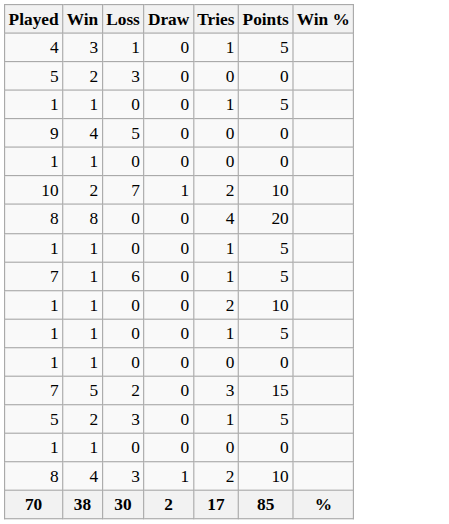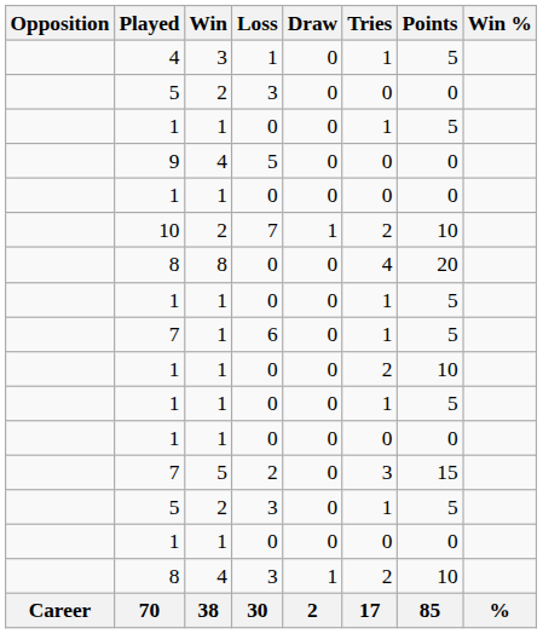 <table class="wikitable sortable" style="font-size: 95%; text-align: right;">
 <tr>
+<th>Opposition</th>
 <th>Played</th>
 <th>Win</th>
 <th>Loss</th>
 <th>Draw</th>
 <th>Tries</th>
 <th>Points</th>
 <th>Win %</th>
 </tr>
 <tr>
+<td align="left"></td>
 <td>4</td>
 <td>3</td>
 <td>1</td>
 <td>0</td>
 <td>1</td>
 <td>5</td>
 <td></td>
 </tr>
 <tr>
+<td align="left"></td>
 <td>5</td>
 <td>2</td>
 <td>3</td>
 <td>0</td>
 <td>0</td>
 <td>0</td>
 <td></td>
 </tr>
 <tr>
+<td align="left"></td>
 <td>1</td>
 <td>1</td>
 <td>0</td>
 <td>0</td>
 <td>1</td>
 <td>5</td>
 <td></td>
 </tr>
 <tr>
+<td align="left"></td>
 <td>9</td>
 <td>4</td>
 <td>5</td>
 <td>0</td>
 <td>0</td>
 <td>0</td>
 <td></td>
 </tr>
 <tr>
+<td align="left"></td>
 <td>1</td>
 <td>1</td>
 <td>0</td>
 <td>0</td>
 <td>0</td>
 <td>0</td>
 <td></td>
 </tr>
 <tr>
+<td align="left"></td>
 <td>10</td>
 <td>2</td>
 <td>7</td>
 <td>1</td>
 <td>2</td>
 <td>10</td>
 <td></td>
 </tr>
 <tr>
+<td align="left"></td>
 <td>8</td>
 <td>8</td>
 <td>0</td>
 <td>0</td>
 <td>4</td>
 <td>20</td>
 <td></td>
 </tr>
 <tr>
+<td align="left"></td>
 <td>1</td>
 <td>1</td>
 <td>0</td>
 <td>0</td>
 <td>1</td>
 <td>5</td>
 <td></td>
 </tr>
 <tr>
+<td align="left"></td>
 <td>7</td>
 <td>1</td>
 <td>6</td>
 <td>0</td>
 <td>1</td>
 <td>5</td>
 <td></td>
 </tr>
 <tr>
+<td align="left"></td>
 <td>1</td>
 <td>1</td>
 <td>0</td>
 <td>0</td>
 <td>2</td>
 <td>10</td>
 <td></td>
 </tr>
 <tr>
+<td align="left"></td>
 <td>1</td>
 <td>1</td>
 <td>0</td>
 <td>0</td>
 <td>1</td>
 <td>5</td>
 <td></td>
 </tr>
 <tr>
+<td align="left"></td>
 <td>1</td>
 <td>1</td>
 <td>0</td>
 <td>0</td>
 <td>0</td>
 <td>0</td>
 <td></td>
 </tr>
 <tr>
+<td align="left"></td>
 <td>7</td>
 <td>5</td>
 <td>2</td>
 <td>0</td>
 <td>3</td>
 <td>15</td>
 <td></td>
 </tr>
 <tr>
+<td align="left"></td>
 <td>5</td>
 <td>2</td>
 <td>3</td>
 <td>0</td>
 <td>1</td>
 <td>5</td>
 <td></td>
 </tr>
 <tr>
+<td align="left"></td>
 <td>1</td>
 <td>1</td>
 <td>0</td>
 <td>0</td>
 <td>0</td>
 <td>0</td>
 <td></td>
 </tr>
 <tr>
+<td align="left"></td>
 <td>8</td>
 <td>4</td>
 <td>3</td>
 <td>1</td>
 <td>2</td>
 <td>10</td>
 <td></td>
 </tr>
 <tr class="sortbottom">
+<th style="text-align:center;">Career</th>
 <th>70</th>
 <th>38</th>
 <th>30</th>
 <th>2</th>
 <th>17</th>
 <th>85</th>
 <th>%</th>
 </tr>
 </table>
